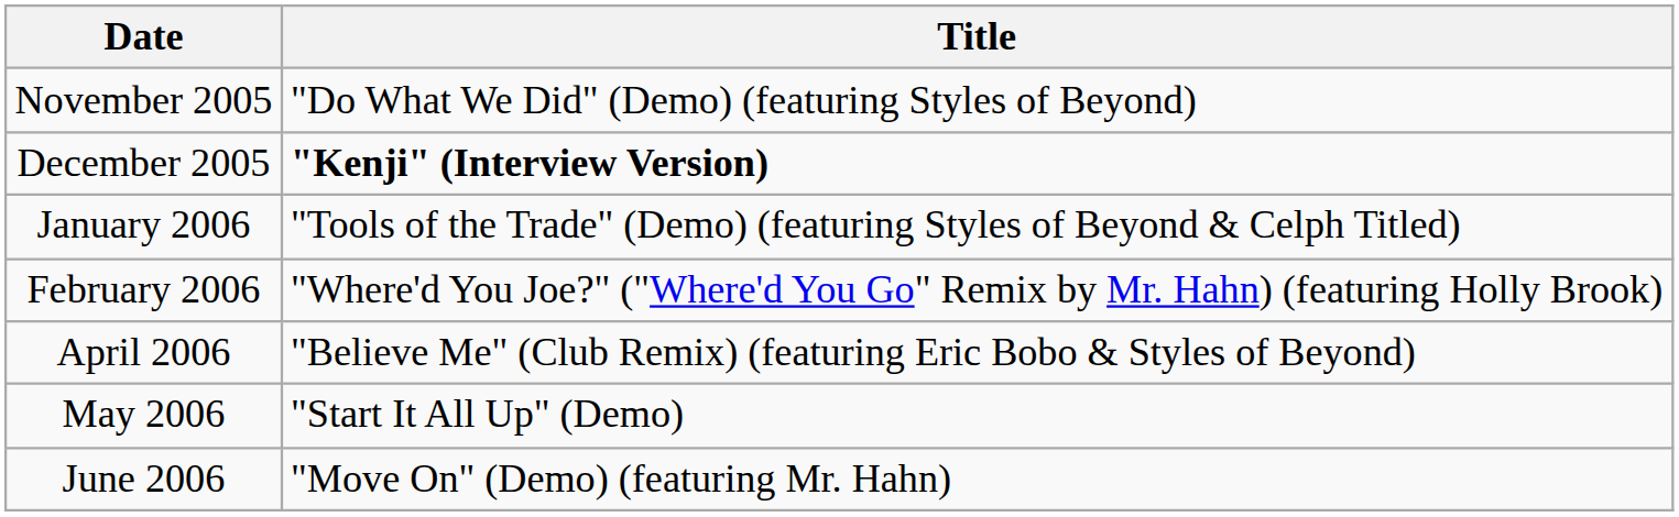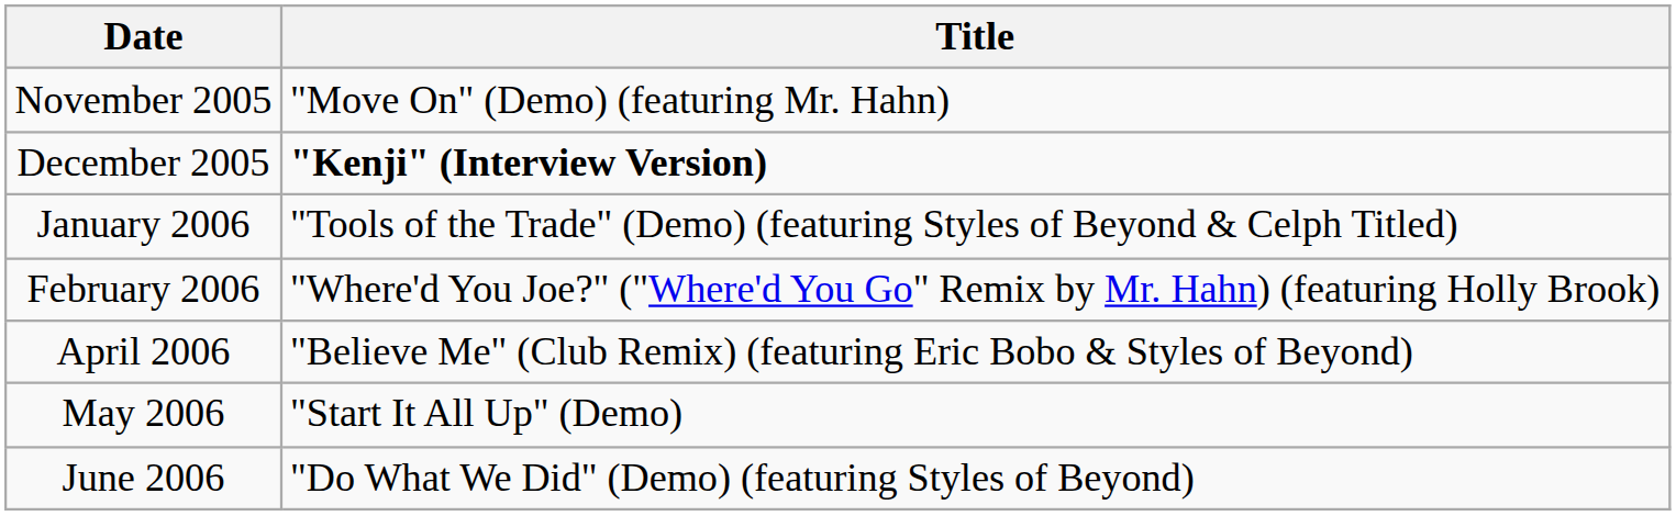 <table class="wikitable">
 <tr>
 <th>Date</th>
 <th>Title</th>
 </tr>
 <tr>
 <td align="center">November 2005</td>
-<td>"Do What We Did" <span>(Demo) (featuring Styles of Beyond)</span></td>
+<td>"Move On" <span>(Demo) (featuring Mr. Hahn)</span></td>
 </tr>
 <tr>
 <td align="center">December 2005</td>
 <td><strong>"Kenji" <span>(Interview Version)</span></strong></td>
 </tr>
 <tr>
 <td align="center">January 2006</td>
 <td>"Tools of the Trade" <span>(Demo) (featuring Styles of Beyond & Celph Titled)</span></td>
 </tr>
 <tr>
 <td align="center">February 2006</td>
 <td>"Where'd You Joe?" <span>("<a href='#'>Where'd You Go</a>" Remix by <a href='#'>Mr. Hahn</a>) (featuring Holly Brook)</span></td>
 </tr>
 <tr>
 <td align="center">April 2006</td>
 <td>"Believe Me" <span>(Club Remix) (featuring Eric Bobo & Styles of Beyond)</span></td>
 </tr>
 <tr>
 <td align="center">May 2006</td>
 <td>"Start It All Up" <span>(Demo)</span></td>
 </tr>
 <tr>
 <td align="center">June 2006</td>
-<td>"Move On" <span>(Demo) (featuring Mr. Hahn)</span></td>
+<td>"Do What We Did" <span>(Demo) (featuring Styles of Beyond)</span></td>
 </tr>
 </table>
